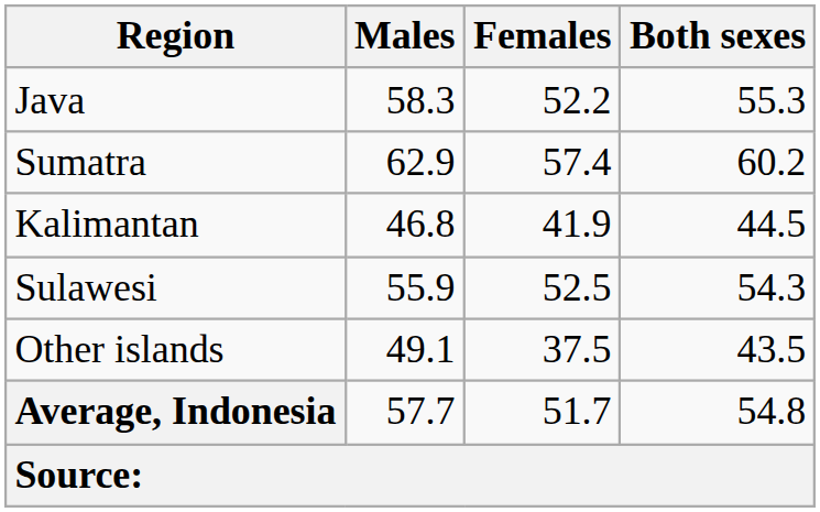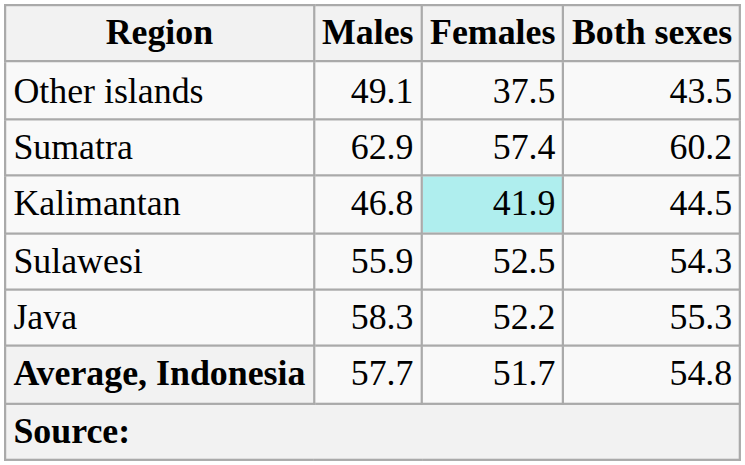 <table class="wikitable plainrowheaders" style="text-align: right">
 <tr class="static-row-header" style="vertical-align: bottom">
 <th scope="col">Region</th>
 <th scope="col">Males</th>
 <th scope="col">Females</th>
 <th scope="col">Both sexes</th>
 </tr>
 <tr>
-<td style="text-align: left">Java</td>
-<td>58.3</td>
-<td>52.2</td>
-<td>55.3</td>
+<td style="text-align: left">Other islands</td>
+<td>49.1</td>
+<td>37.5</td>
+<td>43.5</td>
 </tr>
 <tr>
 <td style="text-align: left">Sumatra</td>
 <td>62.9</td>
 <td>57.4</td>
 <td>60.2</td>
 </tr>
 <tr>
 <td style="text-align: left">Kalimantan</td>
 <td>46.8</td>
-<td>41.9</td>
+<td style="background: paleturquoise;">41.9</td>
 <td>44.5</td>
 </tr>
 <tr>
 <td style="text-align: left">Sulawesi</td>
 <td>55.9</td>
 <td>52.5</td>
 <td>54.3</td>
 </tr>
 <tr>
-<td style="text-align: left">Other islands</td>
-<td>49.1</td>
-<td>37.5</td>
-<td>43.5</td>
+<td style="text-align: left">Java</td>
+<td>58.3</td>
+<td>52.2</td>
+<td>55.3</td>
 </tr>
 <tr>
 <th scope="row"><strong>Average, Indonesia</strong></th>
 <td>57.7</td>
 <td>51.7</td>
 <td>54.8</td>
 </tr>
 <tr>
 <th scope="row" colspan="4" style="text-align: left"><strong>Source:</strong> </th>
 </tr>
 </table>
